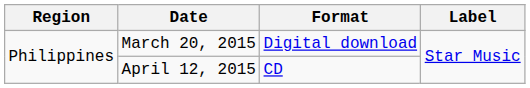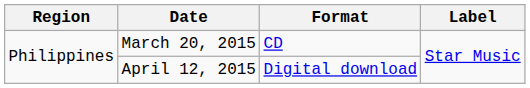 <table class="wikitable">
 <tr>
 <th>Region</th>
 <th>Date</th>
 <th>Format</th>
 <th>Label</th>
 </tr>
 <tr>
 <td rowspan=2>Philippines</td>
 <td>March 20, 2015</td>
-<td><a href='#'>Digital download</a></td>
+<td><a href='#'>CD</a></td>
 <td rowspan="2"><a href='#'>Star Music</a></td>
 </tr>
 <tr>
 <td>April 12, 2015</td>
-<td><a href='#'>CD</a></td>
+<td><a href='#'>Digital download</a></td>
 </tr>
 </table>
